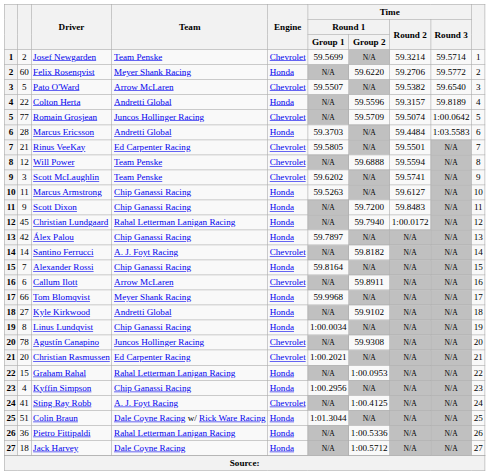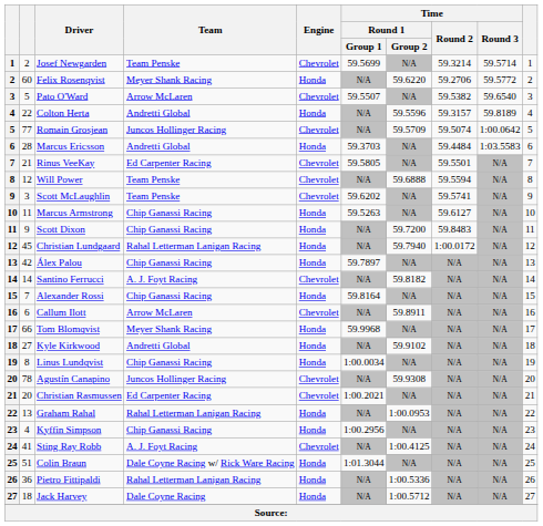 <table class="wikitable sortable" style="font-size: 95%;">
 <tr>
 <th rowspan="3"></th>
 <th rowspan="3"></th>
 <th rowspan="3">Driver</th>
 <th rowspan="3">Team</th>
 <th rowspan="3">Engine</th>
 <th colspan="4">Time</th>
 <th rowspan="3"></th>
 </tr>
 <tr>
 <th scope="col" colspan="2">Round 1</th>
 <th scope="col" rowspan="2">Round 2</th>
 <th scope="col" rowspan="2">Round 3</th>
 </tr>
 <tr>
 <th scope="col">Group 1</th>
 <th scope="col">Group 2</th>
 </tr>
 <tr>
 <th>1</th>
 <td align="center">2</td>
 <td> <a href='#'>Josef Newgarden</a> <strong></strong></td>
 <td><a href='#'>Team Penske</a></td>
 <td><a href='#'>Chevrolet</a></td>
 <td align="center">59.5699</td>
 <td style="background: silver" align="center" data-sort-value="10"><small>N/A</small></td>
 <td align="center">59.3214</td>
 <td align="center">59.5714</td>
 <td align="center">1</td>
 </tr>
 <tr>
 <th>2</th>
 <td align="center">60</td>
 <td> <a href='#'>Felix Rosenqvist</a></td>
 <td><a href='#'>Meyer Shank Racing</a></td>
 <td><a href='#'>Honda</a></td>
 <td style="background: silver" align="center" data-sort-value="10"><small>N/A</small></td>
 <td align="center">59.6220</td>
 <td align="center">59.2706</td>
 <td align="center">59.5772</td>
 <td align="center">2</td>
 </tr>
 <tr>
 <th>3</th>
 <td align="center">5</td>
 <td> <a href='#'>Pato O'Ward</a></td>
 <td><a href='#'>Arrow McLaren</a></td>
 <td><a href='#'>Chevrolet</a></td>
 <td align="center">59.5507</td>
 <td style="background: silver" align="center" data-sort-value="10"><small>N/A</small></td>
 <td align="center">59.5382</td>
 <td align="center">59.6540</td>
 <td align="center">3</td>
 </tr>
 <tr>
 <th>4</th>
 <td align="center">22</td>
 <td> <a href='#'>Colton Herta</a> <strong></strong></td>
 <td><a href='#'>Andretti Global</a></td>
 <td><a href='#'>Honda</a></td>
 <td style="background: silver" align="center" data-sort-value="10"><small>N/A</small></td>
 <td align="center">59.5596</td>
 <td align="center">59.3157</td>
 <td align="center">59.8189</td>
 <td align="center">4</td>
 </tr>
 <tr>
 <th>5</th>
 <td align="center">77</td>
 <td> <a href='#'>Romain Grosjean</a></td>
 <td><a href='#'>Juncos Hollinger Racing</a></td>
 <td><a href='#'>Chevrolet</a></td>
 <td style="background: silver" align="center" data-sort-value="10"><small>N/A</small></td>
 <td align="center">59.5709</td>
 <td align="center">59.5074</td>
 <td align="center">1:00.0642</td>
 <td align="center">5</td>
 </tr>
 <tr>
 <th>6</th>
 <td align="center">28</td>
 <td> <a href='#'>Marcus Ericsson</a> <strong></strong></td>
 <td><a href='#'>Andretti Global</a></td>
 <td><a href='#'>Honda</a></td>
 <td align="center">59.3703</td>
 <td style="background: silver" align="center" data-sort-value="10"><small>N/A</small></td>
 <td align="center">59.4484</td>
 <td align="center">1:03.5583</td>
 <td align="center">6</td>
 </tr>
 <tr>
 <th>7</th>
 <td align="center">21</td>
 <td> <a href='#'>Rinus VeeKay</a></td>
 <td><a href='#'>Ed Carpenter Racing</a></td>
 <td><a href='#'>Chevrolet</a></td>
 <td align="center">59.5805</td>
 <td style="background: silver" align="center" data-sort-value="10"><small>N/A</small></td>
 <td align="center">59.5501</td>
 <td style="background: silver" align="center" data-sort-value="8"><small>N/A</small></td>
 <td align="center">7</td>
 </tr>
 <tr>
 <th>8</th>
 <td align="center">12</td>
 <td> <a href='#'>Will Power</a> <strong></strong></td>
 <td><a href='#'>Team Penske</a></td>
 <td><a href='#'>Chevrolet</a></td>
 <td style="background: silver" align="center" data-sort-value="10"><small>N/A</small></td>
 <td align="center">59.6888</td>
 <td align="center">59.5594</td>
 <td style="background: silver" align="center" data-sort-value="9"><small>N/A</small></td>
 <td align="center">8</td>
 </tr>
 <tr>
 <th>9</th>
 <td align="center">3</td>
 <td> <a href='#'>Scott McLaughlin</a> <strong></strong></td>
 <td><a href='#'>Team Penske</a></td>
 <td><a href='#'>Chevrolet</a></td>
 <td align="center">59.6202</td>
 <td style="background: silver" align="center" data-sort-value="10"><small>N/A</small></td>
 <td align="center">59.5741</td>
 <td style="background: silver" align="center" data-sort-value="10"><small>N/A</small></td>
 <td align="center">9</td>
 </tr>
 <tr>
 <th>10</th>
 <td align="center">11</td>
 <td> <a href='#'>Marcus Armstrong</a></td>
 <td><a href='#'>Chip Ganassi Racing</a></td>
 <td><a href='#'>Honda</a></td>
 <td align="center">59.5263</td>
 <td style="background: silver" align="center" data-sort-value="11"><small>N/A</small></td>
 <td align="center">59.6127</td>
 <td style="background: silver" align="center" data-sort-value="11"><small>N/A</small></td>
 <td align="center">10</td>
 </tr>
 <tr>
 <th>11</th>
 <td align="center">9</td>
 <td> <a href='#'>Scott Dixon</a></td>
 <td><a href='#'>Chip Ganassi Racing</a></td>
 <td><a href='#'>Honda</a></td>
 <td style="background: silver" align="center" data-sort-value="12"><small>N/A</small></td>
 <td align="center">59.7200</td>
 <td align="center">59.8483</td>
 <td style="background: silver" align="center" data-sort-value="12"><small>N/A</small></td>
 <td align="center">11</td>
 </tr>
 <tr>
 <th>12</th>
 <td align="center">45</td>
 <td> <a href='#'>Christian Lundgaard</a></td>
 <td><a href='#'>Rahal Letterman Lanigan Racing</a></td>
 <td><a href='#'>Honda</a></td>
 <td style="background: silver" align="center" data-sort-value="12"><small>N/A</small></td>
 <td align="center">59.7940</td>
 <td align="center">1:00.0172</td>
 <td style="background: silver" align="center" data-sort-value="13"><small>N/A</small></td>
 <td align="center">12</td>
 </tr>
 <tr>
 <th>13</th>
 <td align="center">42</td>
 <td> <a href='#'>Álex Palou</a></td>
 <td><a href='#'>Chip Ganassi Racing</a></td>
 <td><a href='#'>Honda</a></td>
 <td align="center">59.7897</td>
 <td style="background: silver" align="center" data-sort-value="14"><small>N/A</small></td>
 <td style="background: silver" align="center" data-sort-value="14"><small>N/A</small></td>
 <td style="background: silver" align="center" data-sort-value="14"><small>N/A</small></td>
 <td align="center">13</td>
 </tr>
 <tr>
 <th>14</th>
 <td align="center">14</td>
 <td> <a href='#'>Santino Ferrucci</a></td>
 <td><a href='#'>A. J. Foyt Racing</a></td>
 <td><a href='#'>Chevrolet</a></td>
 <td style="background: silver" align="center" data-sort-value="15"><small>N/A</small></td>
 <td align="center">59.8182</td>
 <td style="background: silver" align="center" data-sort-value="15"><small>N/A</small></td>
 <td style="background: silver" align="center" data-sort-value="15"><small>N/A</small></td>
 <td align="center">14</td>
 </tr>
 <tr>
 <th>15</th>
 <td align="center">7</td>
 <td> <a href='#'>Alexander Rossi</a></td>
 <td><a href='#'>Chip Ganassi Racing</a></td>
 <td><a href='#'>Honda</a></td>
 <td align="center">59.8164</td>
 <td style="background: silver" align="center" data-sort-value="16"><small>N/A</small></td>
 <td style="background: silver" align="center" data-sort-value="16"><small>N/A</small></td>
 <td style="background: silver" align="center" data-sort-value="16"><small>N/A</small></td>
 <td align="center">15</td>
 </tr>
 <tr>
 <th>16</th>
 <td align="center">6</td>
 <td> <a href='#'>Callum Ilott</a></td>
 <td><a href='#'>Arrow McLaren</a></td>
 <td><a href='#'>Chevrolet</a></td>
 <td style="background: silver" align="center" data-sort-value="17"><small>N/A</small></td>
 <td align="center">59.8911</td>
 <td style="background: silver" align="center" data-sort-value="17"><small>N/A</small></td>
 <td style="background: silver" align="center" data-sort-value="17"><small>N/A</small></td>
 <td align="center">16</td>
 </tr>
 <tr>
 <th>17</th>
 <td align="center">66</td>
 <td> <a href='#'>Tom Blomqvist</a> <strong></strong></td>
 <td><a href='#'>Meyer Shank Racing</a></td>
 <td><a href='#'>Honda</a></td>
 <td align="center">59.9968</td>
 <td style="background: silver" align="center" data-sort-value="18"><small>N/A</small></td>
 <td style="background: silver" align="center" data-sort-value="18"><small>N/A</small></td>
 <td style="background: silver" align="center" data-sort-value="18"><small>N/A</small></td>
 <td align="center">17</td>
 </tr>
 <tr>
 <th>18</th>
 <td align="center">27</td>
 <td> <a href='#'>Kyle Kirkwood</a></td>
 <td><a href='#'>Andretti Global</a></td>
 <td><a href='#'>Honda</a></td>
 <td style="background: silver" align="center" data-sort-value="19"><small>N/A</small></td>
 <td align="center">59.9102</td>
 <td style="background: silver" align="center" data-sort-value="19"><small>N/A</small></td>
 <td style="background: silver" align="center" data-sort-value="19"><small>N/A</small></td>
 <td align="center">18</td>
 </tr>
 <tr>
 <th>19</th>
 <td align="center">8</td>
 <td> <a href='#'>Linus Lundqvist</a> <strong></strong></td>
 <td><a href='#'>Chip Ganassi Racing</a></td>
 <td><a href='#'>Honda</a></td>
 <td align="center">1:00.0034</td>
 <td style="background: silver" align="center" data-sort-value="20"><small>N/A</small></td>
 <td style="background: silver" align="center" data-sort-value="20"><small>N/A</small></td>
 <td style="background: silver" align="center" data-sort-value="20"><small>N/A</small></td>
 <td align="center">19</td>
 </tr>
 <tr>
 <th>20</th>
 <td align="center">78</td>
 <td> <a href='#'>Agustín Canapino</a></td>
 <td><a href='#'>Juncos Hollinger Racing</a></td>
 <td><a href='#'>Chevrolet</a></td>
 <td style="background: silver" align="center" data-sort-value="21"><small>N/A</small></td>
 <td align="center">59.9308</td>
 <td style="background: silver" align="center" data-sort-value="21"><small>N/A</small></td>
 <td style="background: silver" align="center" data-sort-value="21"><small>N/A</small></td>
 <td align="center">20</td>
 </tr>
 <tr>
 <th>21</th>
 <td align="center">20</td>
 <td> <a href='#'>Christian Rasmussen</a> <strong></strong></td>
 <td><a href='#'>Ed Carpenter Racing</a></td>
 <td><a href='#'>Chevrolet</a></td>
 <td align="center">1:00.2021</td>
 <td style="background: silver" align="center" data-sort-value="22"><small>N/A</small></td>
 <td style="background: silver" align="center" data-sort-value="22"><small>N/A</small></td>
 <td style="background: silver" align="center" data-sort-value="22"><small>N/A</small></td>
 <td align="center">21</td>
 </tr>
 <tr>
 <th>22</th>
-<td align="center">15</td>
+<td align="center">13</td>
 <td> <a href='#'>Graham Rahal</a> <strong></strong></td>
 <td><a href='#'>Rahal Letterman Lanigan Racing</a></td>
 <td><a href='#'>Honda</a></td>
 <td style="background: silver" align="center" data-sort-value="23"><small>N/A</small></td>
 <td align="center">1:00.0953</td>
 <td style="background: silver" align="center" data-sort-value="23"><small>N/A</small></td>
 <td style="background: silver" align="center" data-sort-value="23"><small>N/A</small></td>
 <td align="center">22</td>
 </tr>
 <tr>
 <th>23</th>
 <td align="center">4</td>
 <td> <a href='#'>Kyffin Simpson</a> <strong></strong></td>
 <td><a href='#'>Chip Ganassi Racing</a></td>
 <td><a href='#'>Honda</a></td>
 <td align="center">1:00.2956</td>
 <td style="background: silver" align="center" data-sort-value="24"><small>N/A</small></td>
 <td style="background: silver" align="center" data-sort-value="24"><small>N/A</small></td>
 <td style="background: silver" align="center" data-sort-value="24"><small>N/A</small></td>
 <td align="center">23</td>
 </tr>
 <tr>
 <th>24</th>
 <td align="center">41</td>
 <td> <a href='#'>Sting Ray Robb</a></td>
 <td><a href='#'>A. J. Foyt Racing</a></td>
 <td><a href='#'>Chevrolet</a></td>
 <td style="background: silver" align="center" data-sort-value="25"><small>N/A</small></td>
 <td align="center">1:00.4125</td>
 <td style="background: silver" align="center" data-sort-value="25"><small>N/A</small></td>
 <td style="background: silver" align="center" data-sort-value="25"><small>N/A</small></td>
 <td align="center">24</td>
 </tr>
 <tr>
 <th>25</th>
 <td align="center">51</td>
 <td> <a href='#'>Colin Braun</a> <strong></strong></td>
 <td><a href='#'>Dale Coyne Racing</a> w/ <a href='#'>Rick Ware Racing</a></td>
 <td><a href='#'>Honda</a></td>
 <td align="center">1:01.3044</td>
 <td style="background: silver" align="center" data-sort-value="26"><small>N/A</small></td>
 <td style="background: silver" align="center" data-sort-value="26"><small>N/A</small></td>
 <td style="background: silver" align="center" data-sort-value="26"><small>N/A</small></td>
 <td align="center">25</td>
 </tr>
 <tr>
 <th>26</th>
 <td align="center">36</td>
 <td> <a href='#'>Pietro Fittipaldi</a></td>
 <td><a href='#'>Rahal Letterman Lanigan Racing</a></td>
 <td><a href='#'>Honda</a></td>
 <td style="background: silver" align="center" data-sort-value="27"><small>N/A</small></td>
 <td align="center">1:00.5336</td>
 <td style="background: silver" align="center" data-sort-value="27"><small>N/A</small></td>
 <td style="background: silver" align="center" data-sort-value="27"><small>N/A</small></td>
 <td align="center">26</td>
 </tr>
 <tr>
 <th>27</th>
 <td align="center">18</td>
 <td> <a href='#'>Jack Harvey</a></td>
 <td><a href='#'>Dale Coyne Racing</a></td>
 <td><a href='#'>Honda</a></td>
 <td style="background: silver" align="center" data-sort-value="28"><small>N/A</small></td>
 <td align="center">1:00.5712</td>
 <td style="background: silver" align="center" data-sort-value="28"><small>N/A</small></td>
 <td style="background: silver" align="center" data-sort-value="28"><small>N/A</small></td>
 <td align="center">27</td>
 </tr>
 <tr>
 </tr>
 <tr class="sortbottom">
 <th colspan="10">Source:</th>
 </tr>
 </table>
